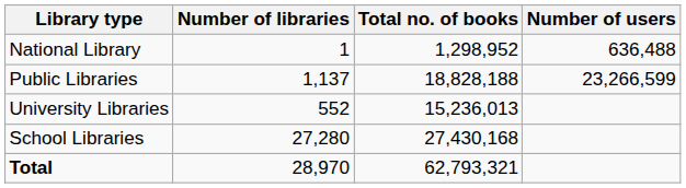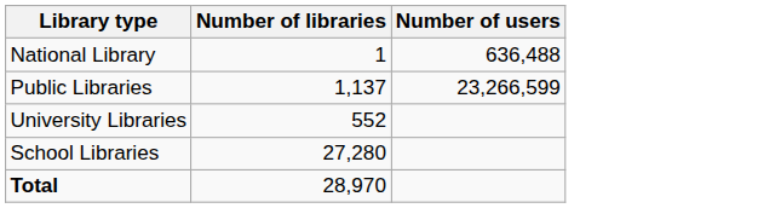 <table class="sortable wikitable">
 <tr>
 <th>Library type</th>
 <th>Number of  libraries</th>
-<th>Total no. of books</th>
 <th>Number of users</th>
 </tr>
 <tr>
 <td>National Library</td>
 <td style="text-align: right;">1</td>
-<td style="text-align: right;">1,298,952</td>
 <td style="text-align: right;">636,488</td>
 </tr>
 <tr>
 <td>Public Libraries</td>
 <td style="text-align: right;">1,137</td>
-<td style="text-align: right;">18,828,188</td>
 <td style="text-align: right;">23,266,599</td>
 </tr>
 <tr>
 <td>University Libraries</td>
 <td style="text-align: right;">552</td>
-<td style="text-align: right;">15,236,013</td>
 <td></td>
 </tr>
 <tr>
 <td>School Libraries</td>
 <td style="text-align: right;">27,280</td>
-<td style="text-align: right;">27,430,168</td>
 <td></td>
 </tr>
 <tr>
 <td><strong>Total</strong></td>
 <td style="text-align: right;">28,970</td>
-<td style="text-align: right;">62,793,321</td>
 <td></td>
 </tr>
 </table>
